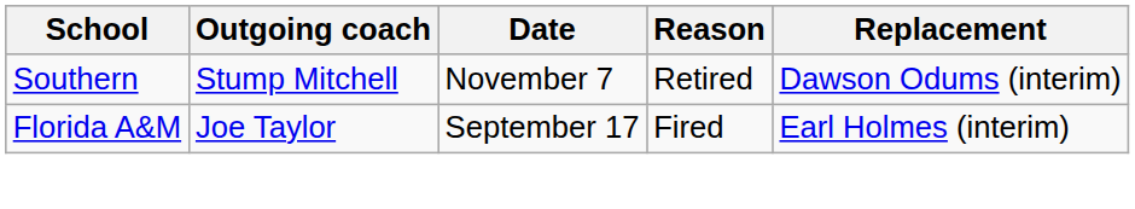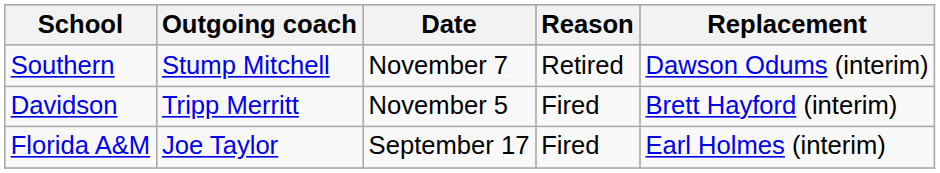 <table class="wikitable">
 <tr>
 <th>School</th>
 <th>Outgoing coach</th>
 <th>Date</th>
 <th>Reason</th>
 <th>Replacement</th>
 </tr>
 <tr>
 <td><a href='#'>Southern</a></td>
 <td><a href='#'>Stump Mitchell</a></td>
 <td>November 7</td>
 <td>Retired</td>
 <td><a href='#'>Dawson Odums</a> (interim)</td>
 </tr>
 <tr>
+<td><a href='#'>Davidson</a></td>
+<td><a href='#'>Tripp Merritt</a></td>
+<td>November 5</td>
+<td>Fired</td>
+<td><a href='#'>Brett Hayford</a> (interim)</td>
+</tr>
+<tr>
 <td><a href='#'>Florida A&M</a></td>
 <td><a href='#'>Joe Taylor</a></td>
 <td>September 17</td>
 <td>Fired</td>
 <td><a href='#'>Earl Holmes</a> (interim)</td>
 </tr>
 </table>
